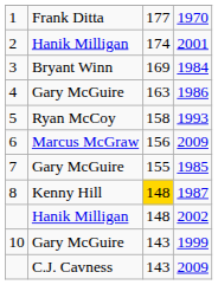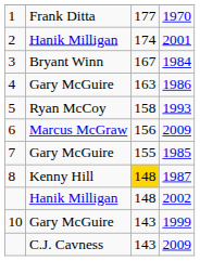 <table class="wikitable">
 <tr>
 </tr>
 <tr>
 <td>1</td>
 <td>Frank Ditta</td>
 <td>177</td>
 <td><a href='#'>1970</a></td>
 </tr>
 <tr>
 <td>2</td>
 <td><a href='#'>Hanik Milligan</a></td>
 <td>174</td>
 <td><a href='#'>2001</a></td>
 </tr>
 <tr>
 <td>3</td>
 <td>Bryant Winn</td>
-<td>169</td>
+<td>167</td>
 <td><a href='#'>1984</a></td>
 </tr>
 <tr>
 <td>4</td>
 <td>Gary McGuire</td>
 <td>163</td>
 <td><a href='#'>1986</a></td>
 </tr>
 <tr>
 <td>5</td>
 <td>Ryan McCoy</td>
 <td>158</td>
 <td><a href='#'>1993</a></td>
 </tr>
 <tr>
 <td>6</td>
 <td><a href='#'>Marcus McGraw</a></td>
 <td>156</td>
 <td><a href='#'>2009</a></td>
 </tr>
 <tr>
 <td>7</td>
 <td>Gary McGuire</td>
 <td>155</td>
 <td><a href='#'>1985</a></td>
 </tr>
 <tr>
 <td>8</td>
 <td>Kenny Hill</td>
 <td style="background: gold;">148</td>
 <td><a href='#'>1987</a></td>
 </tr>
 <tr>
 <td></td>
 <td><a href='#'>Hanik Milligan</a></td>
 <td>148</td>
 <td><a href='#'>2002</a></td>
 </tr>
 <tr>
 <td>10</td>
 <td>Gary McGuire</td>
 <td>143</td>
 <td><a href='#'>1999</a></td>
 </tr>
 <tr>
 <td></td>
 <td>C.J. Cavness</td>
 <td>143</td>
 <td><a href='#'>2009</a></td>
 </tr>
 </table>
